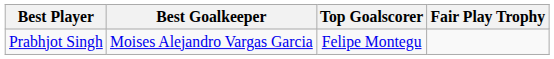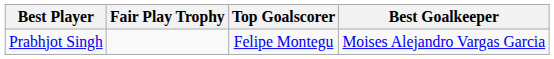 <table class=wikitable style="text-align:center; margin:auto">
 <tr>
 <th>Best Player</th>
+<th>Fair Play Trophy</th>
+<th>Top Goalscorer</th>
 <th>Best Goalkeeper</th>
-<th>Top Goalscorer</th>
-<th>Fair Play Trophy</th>
 </tr>
 <tr>
 <td> <a href='#'>Prabhjot Singh</a></td>
+<td></td>
+<td> <a href='#'>Felipe Montegu</a></td>
 <td> <a href='#'>Moises Alejandro Vargas Garcia</a></td>
-<td> <a href='#'>Felipe Montegu</a></td>
-<td></td>
 </tr>
 </table>
